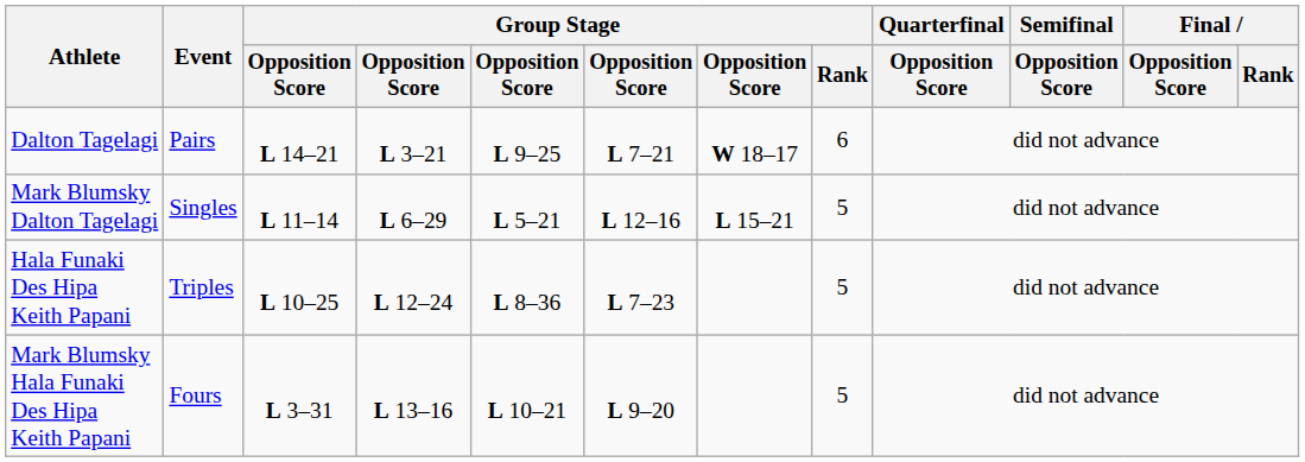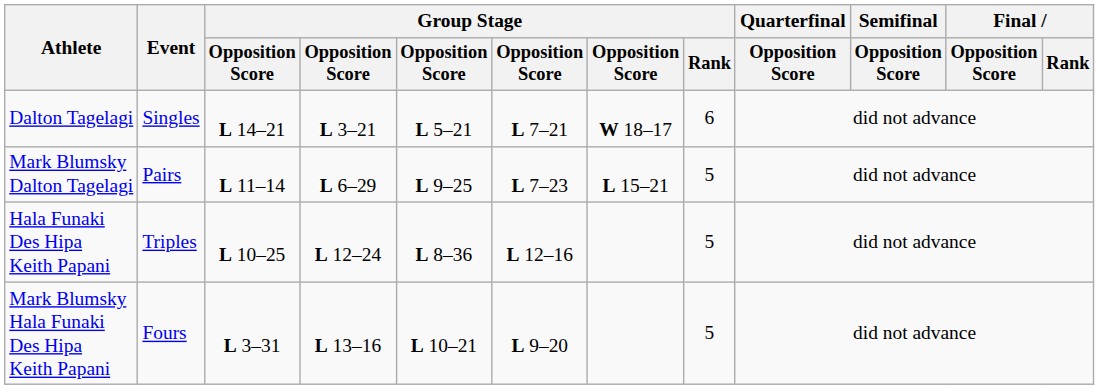 <table class="wikitable" style="font-size:88%">
 <tr>
 <th rowspan=2>Athlete</th>
 <th rowspan=2>Event</th>
 <th colspan=6>Group Stage</th>
 <th>Quarterfinal</th>
 <th>Semifinal</th>
 <th colspan=2>Final / </th>
 </tr>
 <tr style="font-size:95%">
 <th>Opposition<br>Score</th>
 <th>Opposition<br>Score</th>
 <th>Opposition<br>Score</th>
 <th>Opposition<br>Score</th>
 <th>Opposition<br>Score</th>
 <th>Rank</th>
 <th>Opposition<br>Score</th>
 <th>Opposition<br>Score</th>
 <th>Opposition<br>Score</th>
 <th>Rank</th>
 </tr>
 <tr align=center>
 <td align=left><a href='#'>Dalton Tagelagi</a></td>
-<td align=left><a href='#'>Pairs</a></td>
+<td align=left><a href='#'>Singles</a></td>
 <td><br><strong>L</strong> 14–21</td>
 <td><br><strong>L</strong> 3–21</td>
-<td><br><strong>L</strong> 9–25</td>
+<td><br><strong>L</strong> 5–21</td>
 <td><br><strong>L</strong> 7–21</td>
 <td><br><strong>W</strong> 18–17</td>
 <td>6</td>
 <td colspan=4>did not advance</td>
 </tr>
 <tr align=center>
 <td align=left><a href='#'>Mark Blumsky</a><br><a href='#'>Dalton Tagelagi</a></td>
-<td align=left><a href='#'>Singles</a></td>
+<td align=left><a href='#'>Pairs</a></td>
 <td><br><strong>L</strong> 11–14</td>
 <td><br><strong>L</strong> 6–29</td>
-<td><br><strong>L</strong> 5–21</td>
-<td><br><strong>L</strong> 12–16</td>
+<td><br><strong>L</strong> 9–25</td>
+<td><br><strong>L</strong> 7–23</td>
 <td><br><strong>L</strong> 15–21</td>
 <td>5</td>
 <td colspan=4>did not advance</td>
 </tr>
 <tr align=center>
 <td align=left><a href='#'>Hala Funaki</a><br><a href='#'>Des Hipa</a><br><a href='#'>Keith Papani</a></td>
 <td align=left><a href='#'>Triples</a></td>
 <td><br><strong>L</strong> 10–25</td>
 <td><br><strong>L</strong> 12–24</td>
 <td><br><strong>L</strong> 8–36</td>
-<td><br><strong>L</strong> 7–23</td>
+<td><br><strong>L</strong> 12–16</td>
 <td></td>
 <td>5</td>
 <td colspan=4>did not advance</td>
 </tr>
 <tr align=center>
 <td align=left><a href='#'>Mark Blumsky</a><br><a href='#'>Hala Funaki</a><br><a href='#'>Des Hipa</a><br><a href='#'>Keith Papani</a></td>
 <td align=left><a href='#'>Fours</a></td>
 <td><br><strong>L</strong> 3–31</td>
 <td><br><strong>L</strong> 13–16</td>
 <td><br><strong>L</strong> 10–21</td>
 <td><br><strong>L</strong> 9–20</td>
 <td></td>
 <td>5</td>
 <td colspan=4>did not advance</td>
 </tr>
 </table>
